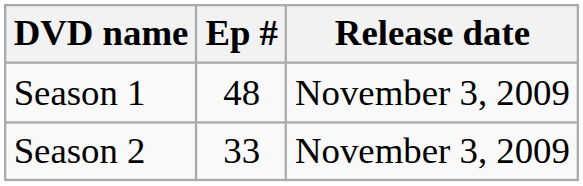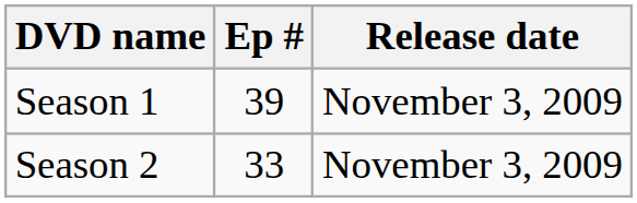 <table class="wikitable">
 <tr>
 <th>DVD name</th>
 <th>Ep #</th>
 <th>Release date</th>
 </tr>
 <tr>
 <td>Season 1</td>
-<td style="text-align:center;">48</td>
+<td style="text-align:center;">39</td>
 <td>November 3, 2009</td>
 </tr>
 <tr>
 <td>Season 2</td>
 <td style="text-align:center;">33</td>
 <td>November 3, 2009</td>
 </tr>
 </table>
